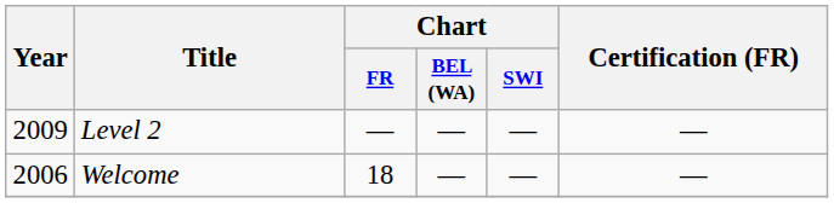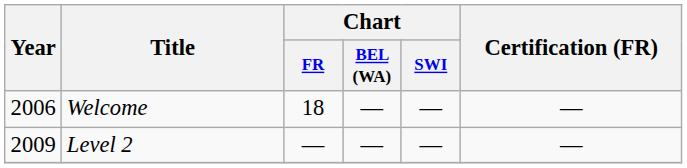 <table class="wikitable">
 <tr>
 <th rowspan="2" width="33">Year</th>
 <th rowspan="2" width="150">Title</th>
 <th colspan="3">Chart</th>
 <th rowspan="2" width="150">Certification (FR)</th>
 </tr>
 <tr>
 <th style="width:3em;font-size:75%"><a href='#'>FR</a></th>
 <th style="width:3em;font-size:75%"><a href='#'>BEL</a> (WA)</th>
 <th style="width:3em;font-size:75%"><a href='#'>SWI</a></th>
 </tr>
 <tr>
+<td align="center">2006</td>
+<td><em>Welcome</em></td>
+<td align="center">18</td>
+<td align="center">—</td>
+<td align="center">—</td>
+<td align="center">—</td>
+</tr>
+<tr>
 <td align="center">2009</td>
 <td><em>Level 2</em></td>
 <td align="center">—</td>
 <td align="center">—</td>
 <td align="center">—</td>
 <td align="center">—</td>
 </tr>
 <tr>
-<td align="center">2006</td>
-<td><em>Welcome</em></td>
-<td align="center">18</td>
-<td align="center">—</td>
-<td align="center">—</td>
-<td align="center">—</td>
-</tr>
-<tr>
 </tr>
 </table>
